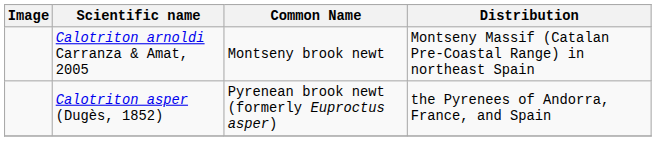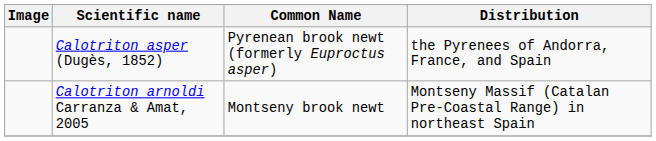 <table class="wikitable">
 <tr>
 <th>Image</th>
 <th>Scientific name</th>
 <th>Common Name</th>
 <th>Distribution</th>
 </tr>
 <tr>
 <td></td>
+<td><em><a href='#'>Calotriton asper</a></em> (Dugès, 1852)</td>
+<td>Pyrenean brook newt (formerly <em>Euproctus asper</em>)</td>
+<td>the Pyrenees of Andorra, France, and Spain</td>
+</tr>
+<tr>
+<td></td>
 <td><em><a href='#'>Calotriton arnoldi</a></em> Carranza & Amat, 2005</td>
 <td>Montseny brook newt</td>
 <td>Montseny Massif (Catalan Pre-Coastal Range) in northeast Spain</td>
 </tr>
 <tr>
-<td></td>
-<td><em><a href='#'>Calotriton asper</a></em> (Dugès, 1852)</td>
-<td>Pyrenean brook newt (formerly <em>Euproctus asper</em>)</td>
-<td>the Pyrenees of Andorra, France, and Spain</td>
-</tr>
-<tr>
 </tr>
 </table>
